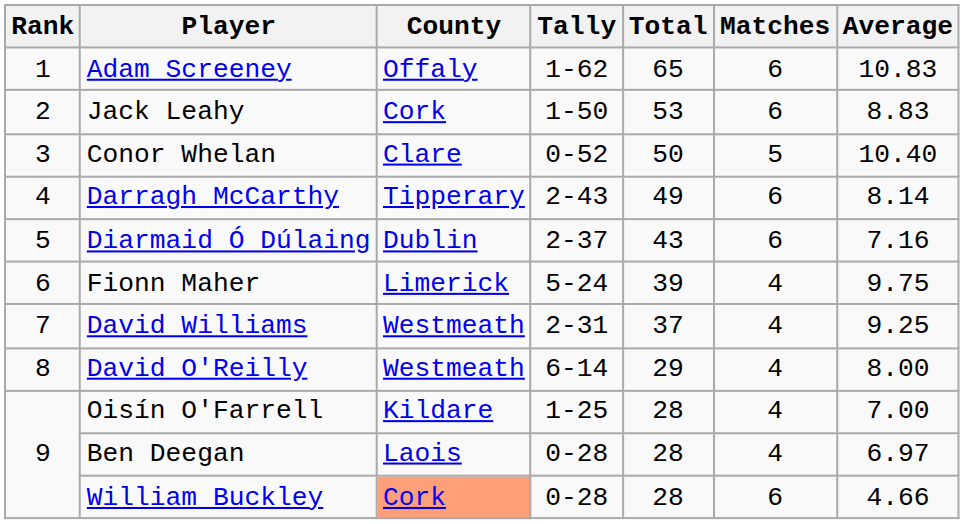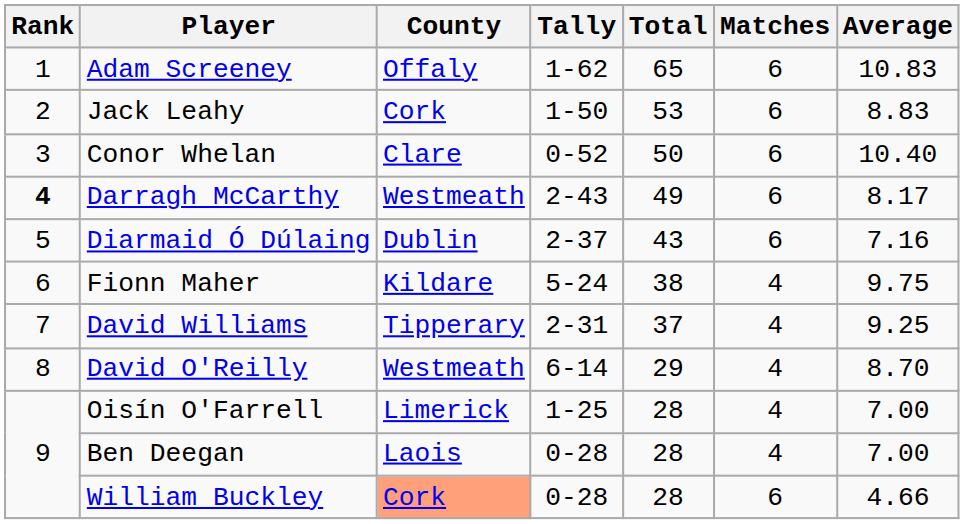 <table class="wikitable">
 <tr>
 <th>Rank</th>
 <th>Player</th>
 <th>County</th>
 <th>Tally</th>
 <th>Total</th>
 <th>Matches</th>
 <th>Average</th>
 </tr>
 <tr>
 <td rowspan=1 align=center>1</td>
 <td><a href='#'>Adam Screeney</a></td>
 <td><a href='#'>Offaly</a></td>
 <td align=center>1-62</td>
 <td align=center>65</td>
 <td align=center>6</td>
 <td align=center>10.83</td>
 </tr>
 <tr>
 <td rowspan=1 align=center>2</td>
 <td>Jack Leahy</td>
 <td><a href='#'>Cork</a></td>
 <td align=center>1-50</td>
 <td align=center>53</td>
 <td align=center>6</td>
 <td align=center>8.83</td>
 </tr>
 <tr>
 <td rowspan=1 align=center>3</td>
 <td>Conor Whelan</td>
 <td><a href='#'>Clare</a></td>
 <td align=center>0-52</td>
 <td align=center>50</td>
-<td align=center>5</td>
+<td align=center>6</td>
 <td align=center>10.40</td>
 </tr>
 <tr>
-<td rowspan=1 align=center>4</td>
+<td rowspan=1 align=center><strong>4</strong></td>
 <td><a href='#'>Darragh McCarthy</a></td>
-<td><a href='#'>Tipperary</a></td>
+<td><a href='#'>Westmeath</a></td>
 <td align=center>2-43</td>
 <td align=center>49</td>
 <td align=center>6</td>
-<td align=center>8.14</td>
+<td align=center>8.17</td>
 </tr>
 <tr>
 <td rowspan=1 align=center>5</td>
 <td><a href='#'>Diarmaid Ó Dúlaing</a></td>
 <td><a href='#'>Dublin</a></td>
 <td align=center>2-37</td>
 <td align=center>43</td>
 <td align=center>6</td>
 <td align=center>7.16</td>
 </tr>
 <tr>
 <td rowspan=1 align=center>6</td>
 <td>Fionn Maher</td>
-<td><a href='#'>Limerick</a></td>
+<td><a href='#'>Kildare</a></td>
 <td align=center>5-24</td>
-<td align=center>39</td>
+<td align=center>38</td>
 <td align=center>4</td>
 <td align=center>9.75</td>
 </tr>
 <tr>
 <td rowspan=1 align=center>7</td>
 <td><a href='#'>David Williams</a></td>
-<td><a href='#'>Westmeath</a></td>
+<td><a href='#'>Tipperary</a></td>
 <td align=center>2-31</td>
 <td align=center>37</td>
 <td align=center>4</td>
 <td align=center>9.25</td>
 </tr>
 <tr>
 <td rowspan=1 align=center>8</td>
 <td><a href='#'>David O'Reilly</a></td>
 <td><a href='#'>Westmeath</a></td>
 <td align=center>6-14</td>
 <td align=center>29</td>
 <td align=center>4</td>
-<td align=center>8.00</td>
+<td align=center>8.70</td>
 </tr>
 <tr>
 <td rowspan=3 align=center>9</td>
 <td>Oisín O'Farrell</td>
-<td><a href='#'>Kildare</a></td>
+<td><a href='#'>Limerick</a></td>
 <td align=center>1-25</td>
 <td align=center>28</td>
 <td align=center>4</td>
 <td align=center>7.00</td>
 </tr>
 <tr>
 <td>Ben Deegan</td>
 <td><a href='#'>Laois</a></td>
 <td align=center>0-28</td>
 <td align=center>28</td>
 <td align=center>4</td>
-<td align=center>6.97</td>
+<td align=center>7.00</td>
 </tr>
 <tr>
 <td><a href='#'>William Buckley</a></td>
 <td style="background: lightsalmon;"><a href='#'>Cork</a></td>
 <td align=center>0-28</td>
 <td align=center>28</td>
 <td align=center>6</td>
 <td align=center>4.66</td>
 </tr>
 </table>
